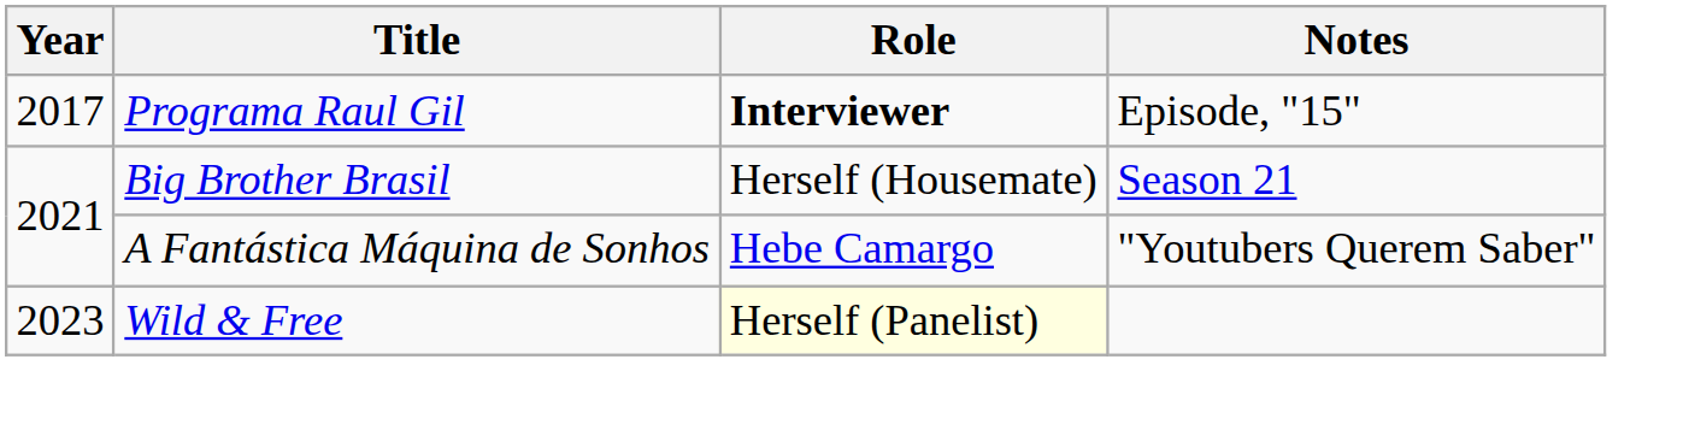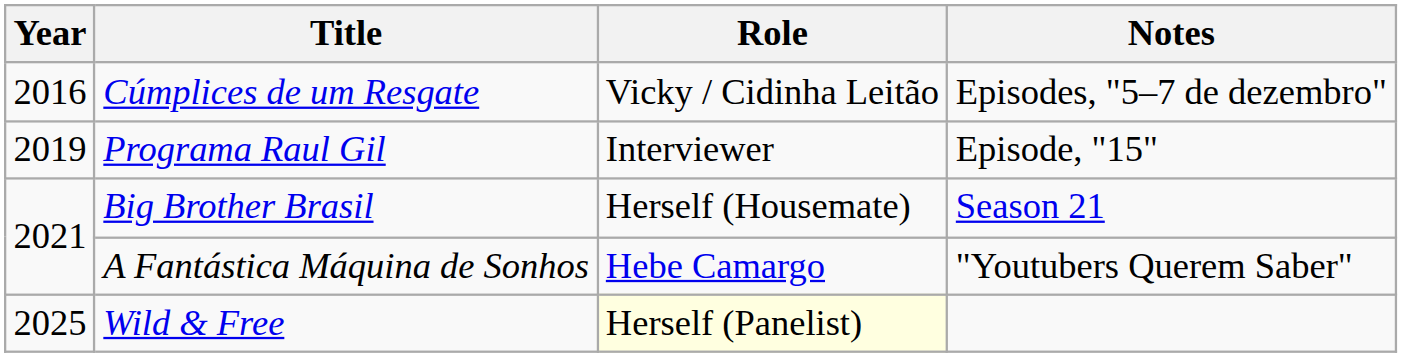 <table class="wikitable ">
 <tr>
 <th>Year</th>
 <th>Title</th>
 <th>Role</th>
 <th>Notes</th>
 </tr>
 <tr>
-<td>2017</td>
+<td>2016</td>
+<td><em><a href='#'>Cúmplices de um Resgate</a></em></td>
+<td>Vicky / Cidinha Leitão</td>
+<td>Episodes, "5–7 de dezembro"</td>
+</tr>
+<tr>
+<td>2019</td>
 <td><em><a href='#'>Programa Raul Gil</a></em></td>
-<td><strong>Interviewer</strong></td>
+<td>Interviewer</td>
 <td>Episode, "15"</td>
 </tr>
 <tr>
 <td rowspan="2">2021</td>
 <td><em><a href='#'>Big Brother Brasil</a></em></td>
 <td>Herself (Housemate)</td>
 <td><a href='#'>Season 21</a></td>
 </tr>
 <tr>
 <td><em>A Fantástica Máquina de Sonhos</em></td>
 <td><a href='#'>Hebe Camargo</a></td>
 <td>"Youtubers Querem Saber"</td>
 </tr>
 <tr>
-<td>2023</td>
+<td>2025</td>
 <td><a href='#'><em>Wild & Free</em></a></td>
 <td style="background: lightyellow;">Herself (Panelist)</td>
 <td></td>
 </tr>
 </table>
